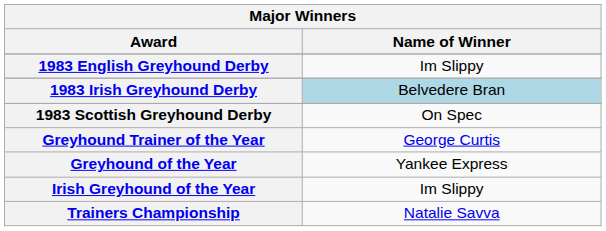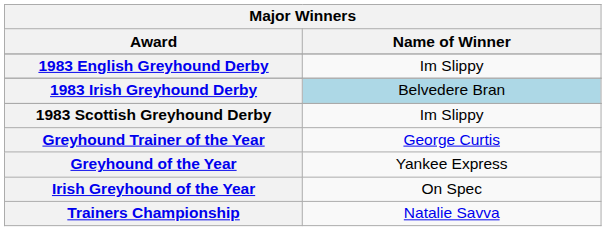 <table class="wikitable">
 <tr>
 <th colspan="2">Major Winners</th>
 </tr>
 <tr>
 <th width=300>Award</th>
 <th width=300>Name of Winner</th>
 </tr>
 <tr>
 </tr>
 <tr align=center>
 <th><a href='#'>1983 English Greyhound Derby</a></th>
 <td>Im Slippy  </td>
 </tr>
 <tr>
 </tr>
 <tr align=center>
 <th><a href='#'>1983 Irish Greyhound Derby</a></th>
 <td style="background: lightblue;">Belvedere Bran </td>
 </tr>
 <tr>
 </tr>
 <tr align=center>
 <th>1983 Scottish Greyhound Derby</th>
-<td>On Spec </td>
+<td>Im Slippy</td>
 </tr>
 <tr align=center>
 <th><a href='#'>Greyhound Trainer of the Year</a></th>
 <td><a href='#'>George Curtis</a></td>
 </tr>
 <tr align=center>
 <th><a href='#'>Greyhound of the Year</a></th>
 <td>Yankee Express</td>
 </tr>
 <tr align=center>
 <th><a href='#'>Irish Greyhound of the Year</a></th>
-<td>Im Slippy</td>
+<td>On Spec </td>
 </tr>
 <tr align=center>
 <th><a href='#'>Trainers Championship</a></th>
 <td><a href='#'>Natalie Savva</a></td>
 </tr>
 </table>
